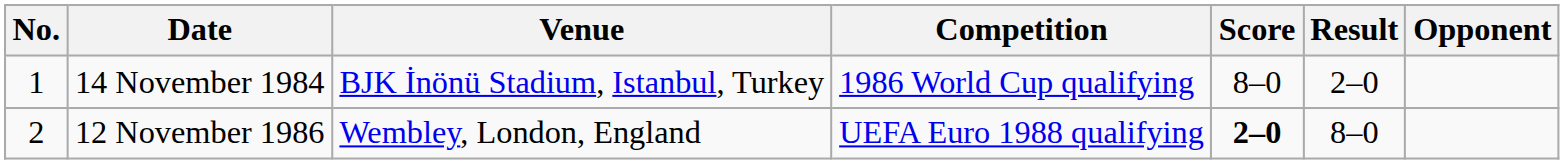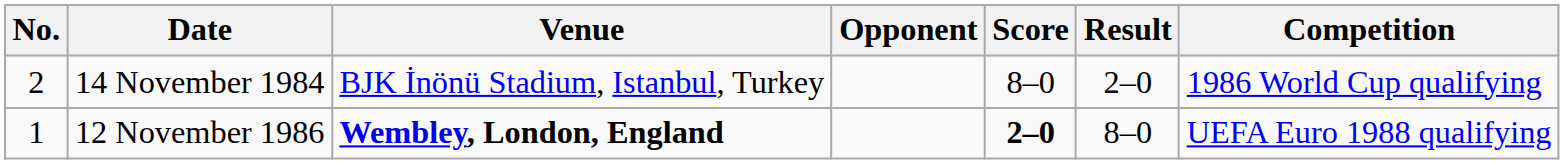 <table class="wikitable sortable">
 <tr>
 <th scope="col">No.</th>
 <th scope="col">Date</th>
 <th scope="col">Venue</th>
-<th scope="col">Competition</th>
+<th scope="col">Opponent</th>
 <th scope="col">Score</th>
 <th scope="col">Result</th>
-<th scope="col">Opponent</th>
+<th scope="col">Competition</th>
+</tr>
+<tr>
+<td align="center">2</td>
+<td>14 November 1984</td>
+<td><a href='#'>BJK İnönü Stadium</a>, <a href='#'>Istanbul</a>, Turkey</td>
+<td></td>
+<td align="center">8–0</td>
+<td align="center">2–0</td>
+<td><a href='#'>1986 World Cup qualifying</a></td>
 </tr>
 <tr>
 <td align="center">1</td>
-<td>14 November 1984</td>
-<td><a href='#'>BJK İnönü Stadium</a>, <a href='#'>Istanbul</a>, Turkey</td>
-<td><a href='#'>1986 World Cup qualifying</a></td>
-<td align="center">8–0</td>
-<td align="center">2–0</td>
+<td>12 November 1986</td>
+<td><strong><a href='#'>Wembley</a>, London, England</strong></td>
 <td></td>
-</tr>
-<tr>
-<td align="center">2</td>
-<td>12 November 1986</td>
-<td><a href='#'>Wembley</a>, London, England</td>
-<td><a href='#'>UEFA Euro 1988 qualifying</a></td>
 <td align="center"><strong>2–0</strong></td>
 <td align="center">8–0</td>
-<td></td>
+<td><a href='#'>UEFA Euro 1988 qualifying</a></td>
 </tr>
 </table>
